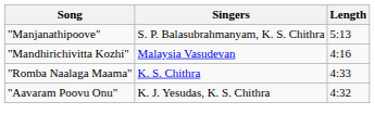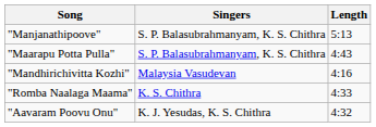 <table class="wikitable" style="font-size:95%;">
 <tr>
 <th>Song</th>
 <th>Singers</th>
 <th>Length</th>
 </tr>
 <tr>
 <td>"Manjanathipoove"</td>
 <td>S. P. Balasubrahmanyam, K. S. Chithra</td>
 <td>5:13</td>
+</tr>
+<tr>
+<td>"Maarapu Potta Pulla"</td>
+<td><a href='#'>S. P. Balasubrahmanyam</a>, K. S. Chithra</td>
+<td>4:43</td>
 </tr>
 <tr>
 <td>"Mandhirichivitta Kozhi"</td>
 <td><a href='#'>Malaysia Vasudevan</a></td>
 <td>4:16</td>
 </tr>
 <tr>
 <td>"Romba Naalaga Maama"</td>
 <td><a href='#'>K. S. Chithra</a></td>
 <td>4:33</td>
 </tr>
 <tr>
 <td>"Aavaram Poovu Onu"</td>
 <td>K. J. Yesudas, K. S. Chithra</td>
 <td>4:32</td>
 </tr>
 </table>
